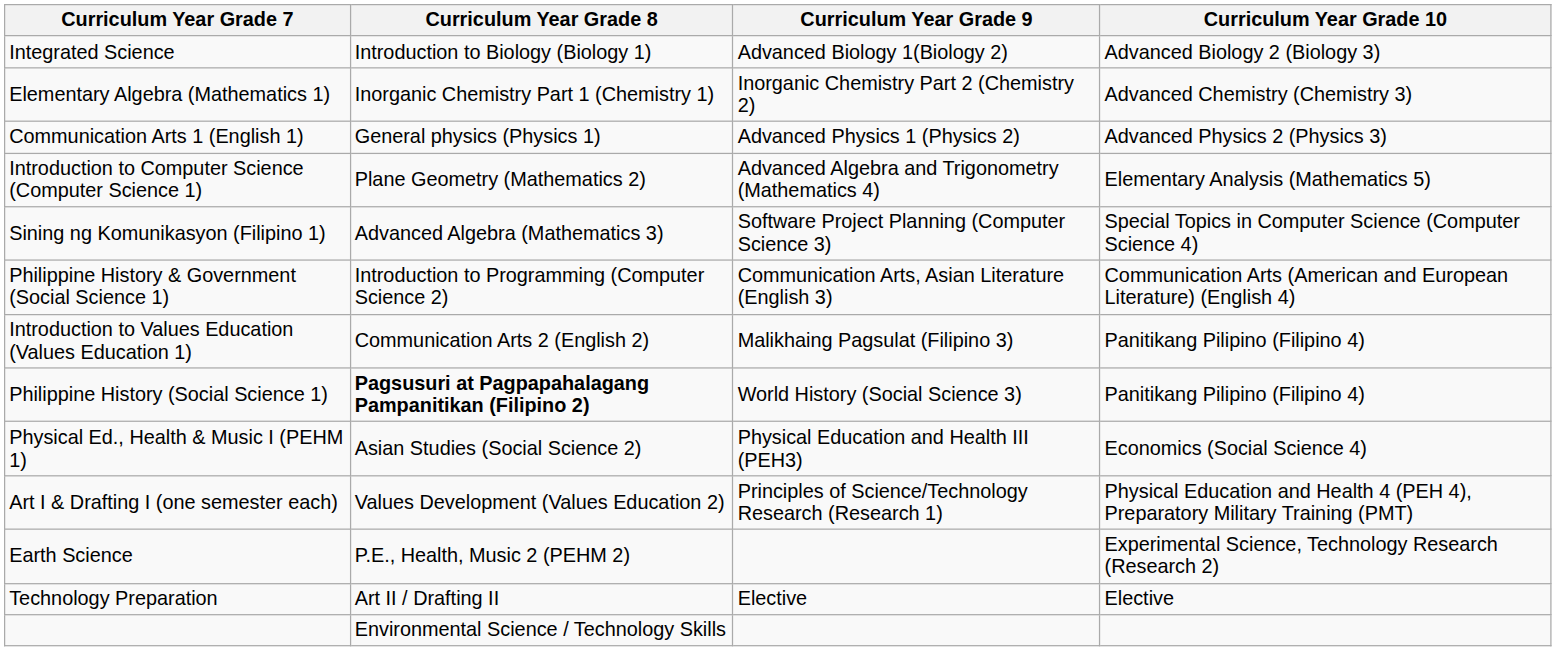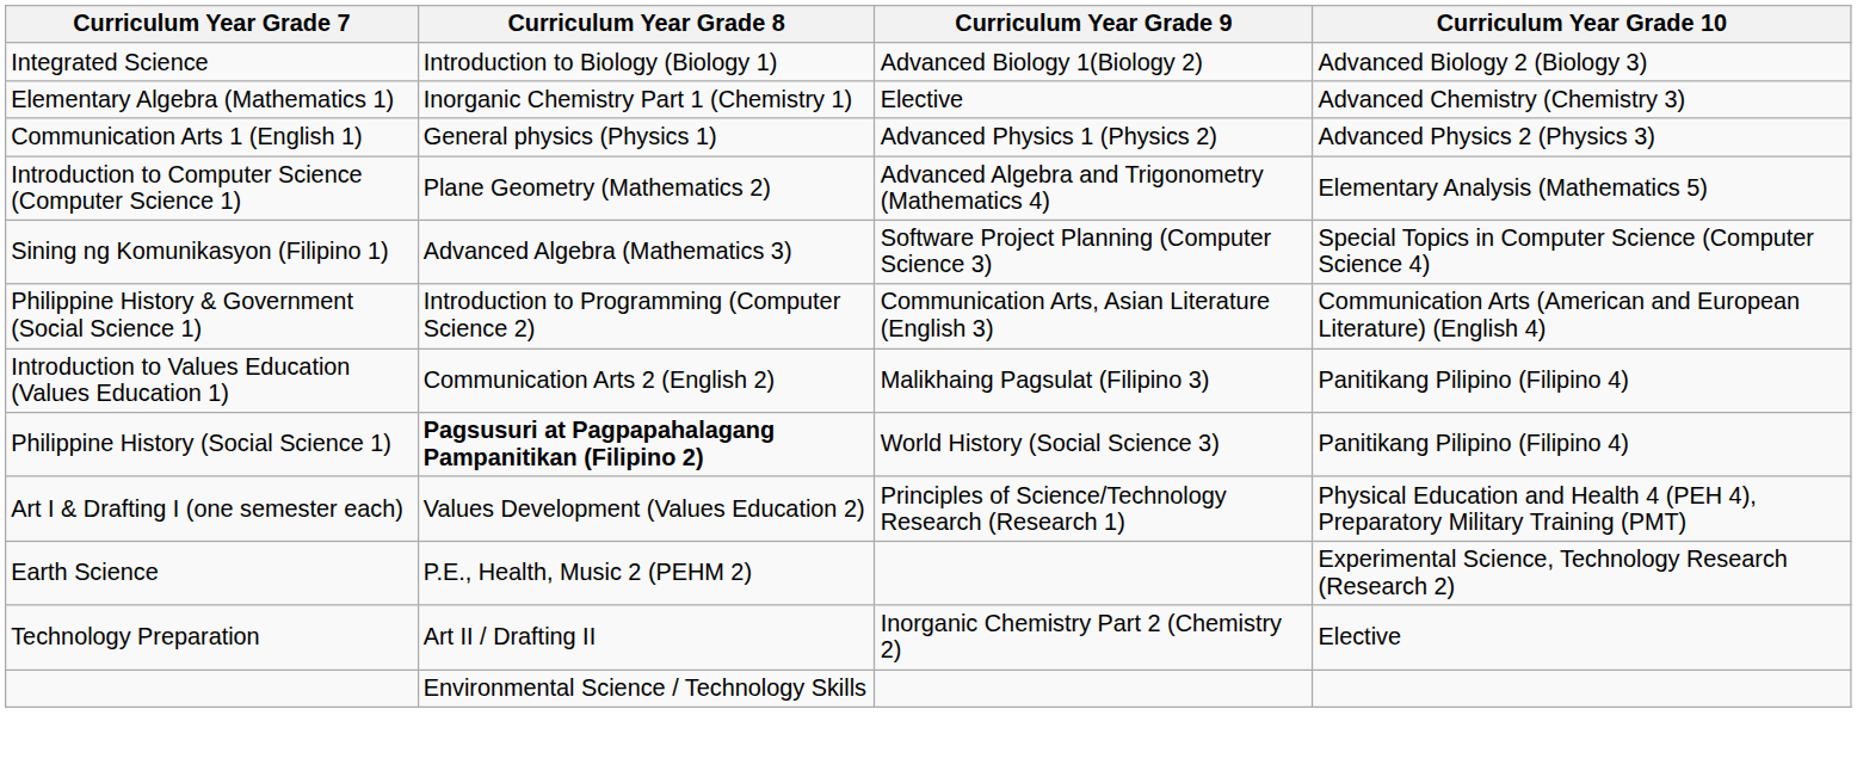 <table class="wikitable">
 <tr>
 <th>Curriculum Year Grade 7</th>
 <th>Curriculum Year Grade 8</th>
 <th>Curriculum Year Grade 9</th>
 <th>Curriculum Year Grade 10</th>
 </tr>
 <tr>
 <td>Integrated Science</td>
 <td>Introduction to Biology (Biology 1)</td>
 <td>Advanced Biology 1(Biology 2)</td>
 <td>Advanced Biology 2 (Biology 3)</td>
 </tr>
 <tr>
 <td>Elementary Algebra (Mathematics 1)</td>
 <td>Inorganic Chemistry Part 1 (Chemistry 1)</td>
-<td>Inorganic Chemistry Part 2 (Chemistry 2)</td>
+<td>Elective</td>
 <td>Advanced Chemistry (Chemistry 3)</td>
 </tr>
 <tr>
 <td>Communication Arts 1 (English 1)</td>
 <td>General physics (Physics 1)</td>
 <td>Advanced Physics 1 (Physics 2)</td>
 <td>Advanced Physics 2 (Physics 3)</td>
 </tr>
 <tr>
 <td>Introduction to Computer Science (Computer Science 1)</td>
 <td>Plane Geometry (Mathematics 2)</td>
 <td>Advanced Algebra and Trigonometry (Mathematics 4)</td>
 <td>Elementary Analysis (Mathematics 5)</td>
 </tr>
 <tr>
 <td>Sining ng Komunikasyon (Filipino 1)</td>
 <td>Advanced Algebra (Mathematics 3)</td>
 <td>Software Project Planning (Computer Science 3)</td>
 <td>Special Topics in Computer Science (Computer Science 4)</td>
 </tr>
 <tr>
 <td>Philippine History & Government (Social Science 1)</td>
 <td>Introduction to Programming (Computer Science 2)</td>
 <td>Communication Arts, Asian Literature (English 3)</td>
 <td>Communication Arts (American and European Literature) (English 4)</td>
 </tr>
 <tr>
 <td>Introduction to Values Education (Values Education 1)</td>
 <td>Communication Arts 2 (English 2)</td>
 <td>Malikhaing Pagsulat (Filipino 3)</td>
 <td>Panitikang Pilipino (Filipino 4)</td>
 </tr>
 <tr>
 <td>Philippine History (Social Science 1)</td>
 <td><strong>Pagsusuri at Pagpapahalagang Pampanitikan (Filipino 2)</strong></td>
 <td>World History (Social Science 3)</td>
 <td>Panitikang Pilipino (Filipino 4)</td>
 </tr>
 <tr>
-<td>Physical Ed., Health & Music I (PEHM 1)</td>
-<td>Asian Studies (Social Science 2)</td>
-<td>Physical Education and Health III (PEH3)</td>
-<td>Economics (Social Science 4)</td>
-</tr>
-<tr>
 <td>Art I & Drafting I (one semester each)</td>
 <td>Values Development (Values Education 2)</td>
 <td>Principles of Science/Technology Research (Research 1)</td>
 <td>Physical Education and Health 4 (PEH 4), Preparatory Military Training (PMT)</td>
 </tr>
 <tr>
 <td>Earth Science</td>
 <td>P.E., Health, Music 2 (PEHM 2)</td>
 <td></td>
 <td>Experimental Science, Technology Research (Research 2)</td>
 </tr>
 <tr>
 <td>Technology Preparation</td>
 <td>Art II / Drafting II</td>
-<td>Elective</td>
+<td>Inorganic Chemistry Part 2 (Chemistry 2)</td>
 <td>Elective</td>
 </tr>
 <tr>
 <td></td>
 <td>Environmental Science / Technology Skills</td>
 <td></td>
 <td></td>
 </tr>
 </table>
